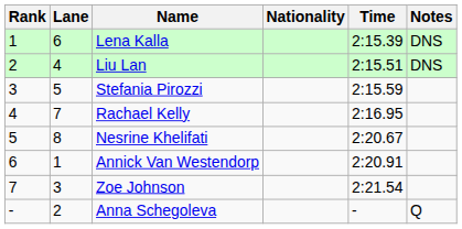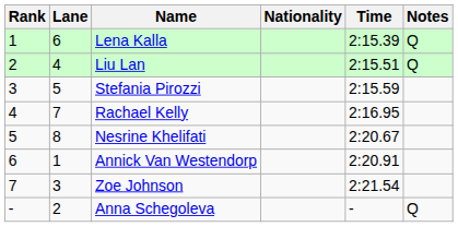 <table class="wikitable">
 <tr>
 <th>Rank</th>
 <th>Lane</th>
 <th>Name</th>
 <th>Nationality</th>
 <th>Time</th>
 <th>Notes</th>
 </tr>
 <tr bgcolor=ccffcc>
 <td>1</td>
 <td>6</td>
 <td><a href='#'>Lena Kalla</a></td>
 <td></td>
 <td>2:15.39</td>
-<td>DNS</td>
+<td>Q</td>
 </tr>
 <tr bgcolor=ccffcc>
 <td>2</td>
 <td>4</td>
 <td><a href='#'>Liu Lan</a></td>
 <td></td>
 <td>2:15.51</td>
-<td>DNS</td>
+<td>Q</td>
 </tr>
 <tr>
 <td>3</td>
 <td>5</td>
 <td><a href='#'>Stefania Pirozzi</a></td>
 <td></td>
 <td>2:15.59</td>
 <td></td>
 </tr>
 <tr>
 <td>4</td>
 <td>7</td>
 <td><a href='#'>Rachael Kelly</a></td>
 <td></td>
 <td>2:16.95</td>
 <td></td>
 </tr>
 <tr>
 <td>5</td>
 <td>8</td>
 <td><a href='#'>Nesrine Khelifati</a></td>
 <td></td>
 <td>2:20.67</td>
 <td></td>
 </tr>
 <tr>
 <td>6</td>
 <td>1</td>
 <td><a href='#'>Annick Van Westendorp</a></td>
 <td></td>
 <td>2:20.91</td>
 <td></td>
 </tr>
 <tr>
 <td>7</td>
 <td>3</td>
 <td><a href='#'>Zoe Johnson</a></td>
 <td></td>
 <td>2:21.54</td>
 <td></td>
 </tr>
 <tr>
 <td>-</td>
 <td>2</td>
 <td><a href='#'>Anna Schegoleva</a></td>
 <td></td>
 <td>-</td>
 <td>Q</td>
 </tr>
 </table>
